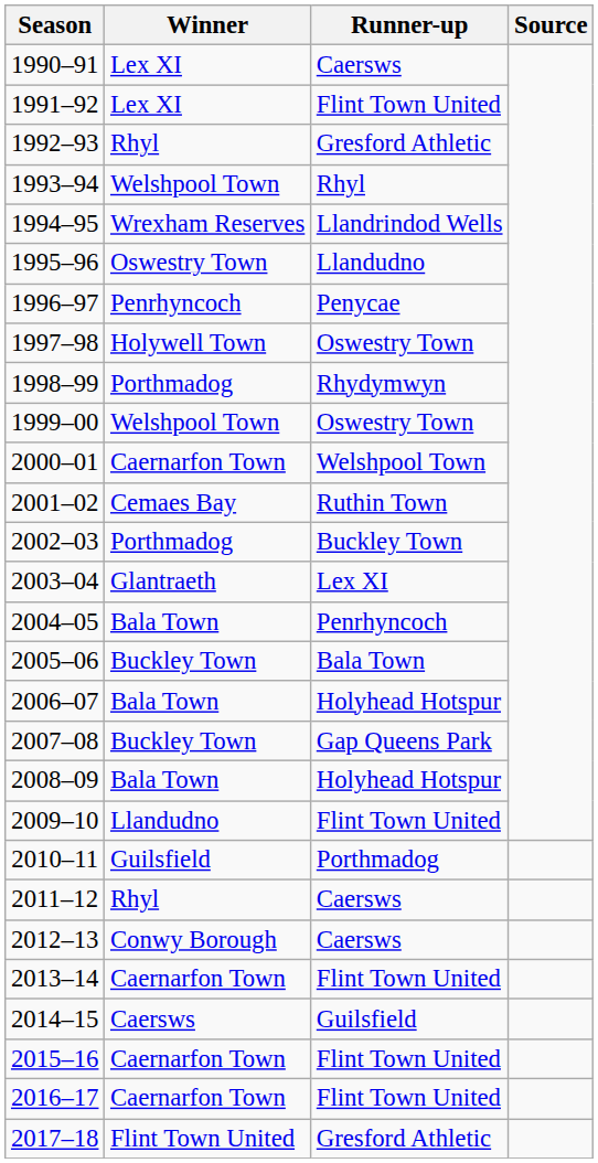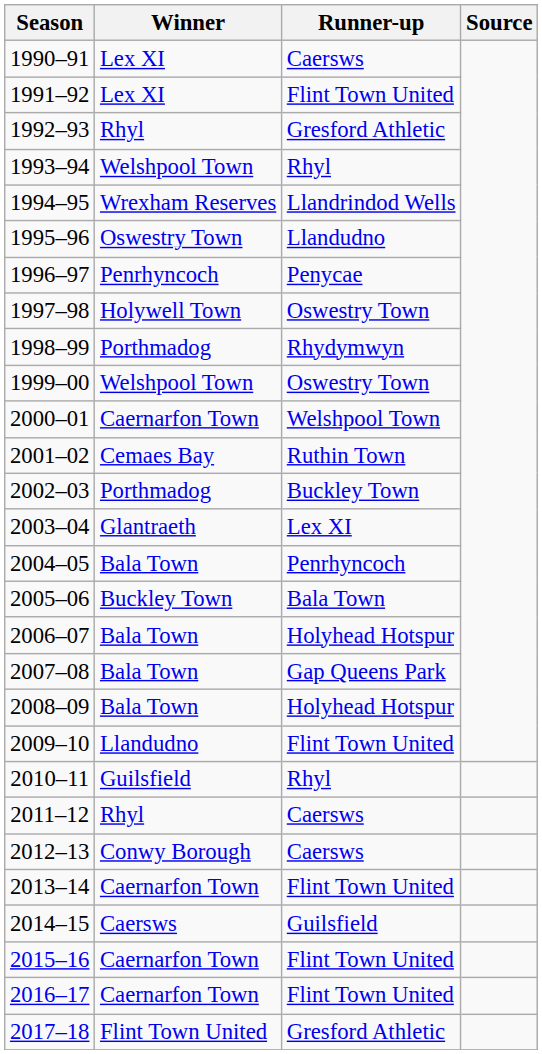 <table class="wikitable">
 <tr>
 <th>Season</th>
 <th>Winner</th>
 <th>Runner-up</th>
 <th>Source</th>
 </tr>
 <tr>
 <td align="center">1990–91</td>
 <td><a href='#'>Lex XI</a></td>
 <td><a href='#'>Caersws</a></td>
 <td rowspan=20></td>
 </tr>
 <tr>
 <td align="center">1991–92</td>
 <td><a href='#'>Lex XI</a></td>
 <td><a href='#'>Flint Town United</a></td>
 </tr>
 <tr>
 <td align="center">1992–93</td>
 <td><a href='#'>Rhyl</a></td>
 <td><a href='#'>Gresford Athletic</a></td>
 </tr>
 <tr>
 <td align="center">1993–94</td>
 <td><a href='#'>Welshpool Town</a></td>
 <td><a href='#'>Rhyl</a></td>
 </tr>
 <tr>
 <td align="center">1994–95</td>
 <td><a href='#'>Wrexham Reserves</a></td>
 <td><a href='#'>Llandrindod Wells</a></td>
 </tr>
 <tr>
 <td align="center">1995–96</td>
 <td><a href='#'>Oswestry Town</a></td>
 <td><a href='#'>Llandudno</a></td>
 </tr>
 <tr>
 <td align="center">1996–97</td>
 <td><a href='#'>Penrhyncoch</a></td>
 <td><a href='#'>Penycae</a></td>
 </tr>
 <tr>
 <td align="center">1997–98</td>
 <td><a href='#'>Holywell Town</a></td>
 <td><a href='#'>Oswestry Town</a></td>
 </tr>
 <tr>
 <td align="center">1998–99</td>
 <td><a href='#'>Porthmadog</a></td>
 <td><a href='#'>Rhydymwyn</a></td>
 </tr>
 <tr>
 <td align="center">1999–00</td>
 <td><a href='#'>Welshpool Town</a></td>
 <td><a href='#'>Oswestry Town</a></td>
 </tr>
 <tr>
 <td align="center">2000–01</td>
 <td><a href='#'>Caernarfon Town</a></td>
 <td><a href='#'>Welshpool Town</a></td>
 </tr>
 <tr>
 <td align="center">2001–02</td>
 <td><a href='#'>Cemaes Bay</a></td>
 <td><a href='#'>Ruthin Town</a></td>
 </tr>
 <tr>
 <td align="center">2002–03</td>
 <td><a href='#'>Porthmadog</a></td>
 <td><a href='#'>Buckley Town</a></td>
 </tr>
 <tr>
 <td align="center">2003–04</td>
 <td><a href='#'>Glantraeth</a></td>
 <td><a href='#'>Lex XI</a></td>
 </tr>
 <tr>
 <td align="center">2004–05</td>
 <td><a href='#'>Bala Town</a></td>
 <td><a href='#'>Penrhyncoch</a></td>
 </tr>
 <tr>
 <td align="center">2005–06</td>
 <td><a href='#'>Buckley Town</a></td>
 <td><a href='#'>Bala Town</a></td>
 </tr>
 <tr>
 <td align="center">2006–07</td>
 <td><a href='#'>Bala Town</a></td>
 <td><a href='#'>Holyhead Hotspur</a></td>
 </tr>
 <tr>
 <td align="center">2007–08</td>
-<td><a href='#'>Buckley Town</a></td>
+<td><a href='#'>Bala Town</a></td>
 <td><a href='#'>Gap Queens Park</a></td>
 </tr>
 <tr>
 <td align="center">2008–09</td>
 <td><a href='#'>Bala Town</a></td>
 <td><a href='#'>Holyhead Hotspur</a></td>
 </tr>
 <tr>
 <td align="center">2009–10</td>
 <td><a href='#'>Llandudno</a></td>
 <td><a href='#'>Flint Town United</a></td>
 </tr>
 <tr>
 <td align="center">2010–11</td>
 <td><a href='#'>Guilsfield</a></td>
-<td><a href='#'>Porthmadog</a></td>
+<td><a href='#'>Rhyl</a></td>
 <td></td>
 </tr>
 <tr>
 <td align="center">2011–12</td>
 <td><a href='#'>Rhyl</a></td>
 <td><a href='#'>Caersws</a></td>
 <td></td>
 </tr>
 <tr>
 <td align="center">2012–13</td>
 <td><a href='#'>Conwy Borough</a></td>
 <td><a href='#'>Caersws</a></td>
 <td></td>
 </tr>
 <tr>
 <td align="center">2013–14</td>
 <td><a href='#'>Caernarfon Town</a></td>
 <td><a href='#'>Flint Town United</a></td>
 <td></td>
 </tr>
 <tr>
 <td align="center">2014–15</td>
 <td><a href='#'>Caersws</a></td>
 <td><a href='#'>Guilsfield</a></td>
 <td></td>
 </tr>
 <tr>
 <td align="center"><a href='#'>2015–16</a></td>
 <td><a href='#'>Caernarfon Town</a></td>
 <td><a href='#'>Flint Town United</a></td>
 <td></td>
 </tr>
 <tr>
 <td align="center"><a href='#'>2016–17</a></td>
 <td><a href='#'>Caernarfon Town</a></td>
 <td><a href='#'>Flint Town United</a></td>
 <td></td>
 </tr>
 <tr>
 <td align="center"><a href='#'>2017–18</a></td>
 <td><a href='#'>Flint Town United</a></td>
 <td><a href='#'>Gresford Athletic</a></td>
 <td></td>
 </tr>
 </table>
